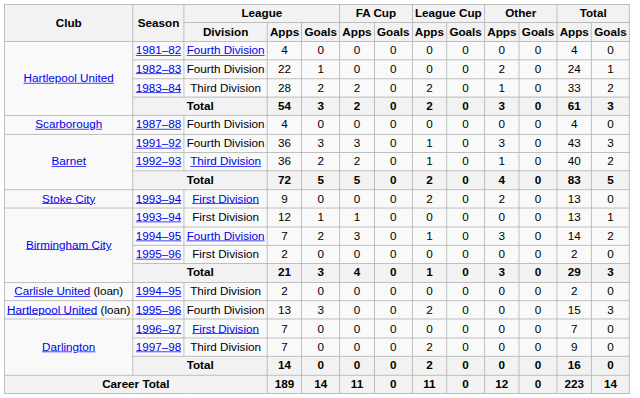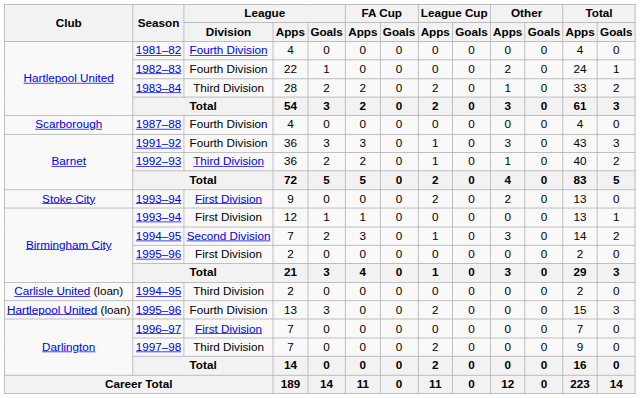 <table class="wikitable" style="text-align: center;">
 <tr>
 <th rowspan="2">Club</th>
 <th rowspan="2">Season</th>
 <th colspan="3">League</th>
 <th colspan="2">FA Cup</th>
 <th colspan="2">League Cup</th>
 <th colspan="2">Other</th>
 <th colspan="2">Total</th>
 </tr>
 <tr>
 <th>Division</th>
 <th>Apps</th>
 <th>Goals</th>
 <th>Apps</th>
 <th>Goals</th>
 <th>Apps</th>
 <th>Goals</th>
 <th>Apps</th>
 <th>Goals</th>
 <th>Apps</th>
 <th>Goals</th>
 </tr>
 <tr>
 <td rowspan=4><a href='#'>Hartlepool United</a></td>
 <td><a href='#'>1981–82</a></td>
 <td><a href='#'>Fourth Division</a></td>
 <td>4</td>
 <td>0</td>
 <td>0</td>
 <td>0</td>
 <td>0</td>
 <td>0</td>
 <td>0</td>
 <td>0</td>
 <td>4</td>
 <td>0</td>
 </tr>
 <tr>
 <td><a href='#'>1982–83</a></td>
 <td>Fourth Division</td>
 <td>22</td>
 <td>1</td>
 <td>0</td>
 <td>0</td>
 <td>0</td>
 <td>0</td>
 <td>2</td>
 <td>0</td>
 <td>24</td>
 <td>1</td>
 </tr>
 <tr>
 <td><a href='#'>1983–84</a></td>
 <td>Third Division</td>
 <td>28</td>
 <td>2</td>
 <td>2</td>
 <td>0</td>
 <td>2</td>
 <td>0</td>
 <td>1</td>
 <td>0</td>
 <td>33</td>
 <td>2</td>
 </tr>
 <tr>
 <th colspan=2>Total</th>
 <th>54</th>
 <th>3</th>
 <th>2</th>
 <th>0</th>
 <th>2</th>
 <th>0</th>
 <th>3</th>
 <th>0</th>
 <th>61</th>
 <th>3</th>
 </tr>
 <tr>
 <td><a href='#'>Scarborough</a></td>
 <td><a href='#'>1987–88</a></td>
 <td>Fourth Division</td>
 <td>4</td>
 <td>0</td>
 <td>0</td>
 <td>0</td>
 <td>0</td>
 <td>0</td>
 <td>0</td>
 <td>0</td>
 <td>4</td>
 <td>0</td>
 </tr>
 <tr>
 <td rowspan=3><a href='#'>Barnet</a></td>
 <td><a href='#'>1991–92</a></td>
 <td>Fourth Division</td>
 <td>36</td>
 <td>3</td>
 <td>3</td>
 <td>0</td>
 <td>1</td>
 <td>0</td>
 <td>3</td>
 <td>0</td>
 <td>43</td>
 <td>3</td>
 </tr>
 <tr>
 <td><a href='#'>1992–93</a></td>
 <td><a href='#'>Third Division</a></td>
 <td>36</td>
 <td>2</td>
 <td>2</td>
 <td>0</td>
 <td>1</td>
 <td>0</td>
 <td>1</td>
 <td>0</td>
 <td>40</td>
 <td>2</td>
 </tr>
 <tr>
 <th colspan=2>Total</th>
 <th>72</th>
 <th>5</th>
 <th>5</th>
 <th>0</th>
 <th>2</th>
 <th>0</th>
 <th>4</th>
 <th>0</th>
 <th>83</th>
 <th>5</th>
 </tr>
 <tr>
 <td><a href='#'>Stoke City</a></td>
 <td><a href='#'>1993–94</a></td>
 <td><a href='#'>First Division</a></td>
 <td>9</td>
 <td>0</td>
 <td>0</td>
 <td>0</td>
 <td>2</td>
 <td>0</td>
 <td>2</td>
 <td>0</td>
 <td>13</td>
 <td>0</td>
 </tr>
 <tr>
 <td rowspan=4><a href='#'>Birmingham City</a></td>
 <td><a href='#'>1993–94</a></td>
 <td>First Division</td>
 <td>12</td>
 <td>1</td>
 <td>1</td>
 <td>0</td>
 <td>0</td>
 <td>0</td>
 <td>0</td>
 <td>0</td>
 <td>13</td>
 <td>1</td>
 </tr>
 <tr>
 <td><a href='#'>1994–95</a></td>
-<td><a href='#'>Fourth Division</a></td>
+<td><a href='#'>Second Division</a></td>
 <td>7</td>
 <td>2</td>
 <td>3</td>
 <td>0</td>
 <td>1</td>
 <td>0</td>
 <td>3</td>
 <td>0</td>
 <td>14</td>
 <td>2</td>
 </tr>
 <tr>
 <td><a href='#'>1995–96</a></td>
 <td>First Division</td>
 <td>2</td>
 <td>0</td>
 <td>0</td>
 <td>0</td>
 <td>0</td>
 <td>0</td>
 <td>0</td>
 <td>0</td>
 <td>2</td>
 <td>0</td>
 </tr>
 <tr>
 <th colspan=2>Total</th>
 <th>21</th>
 <th>3</th>
 <th>4</th>
 <th>0</th>
 <th>1</th>
 <th>0</th>
 <th>3</th>
 <th>0</th>
 <th>29</th>
 <th>3</th>
 </tr>
 <tr>
 <td><a href='#'>Carlisle United</a> (loan)</td>
 <td><a href='#'>1994–95</a></td>
 <td>Third Division</td>
 <td>2</td>
 <td>0</td>
 <td>0</td>
 <td>0</td>
 <td>0</td>
 <td>0</td>
 <td>0</td>
 <td>0</td>
 <td>2</td>
 <td>0</td>
 </tr>
 <tr>
 <td><a href='#'>Hartlepool United</a> (loan)</td>
 <td><a href='#'>1995–96</a></td>
 <td>Fourth Division</td>
 <td>13</td>
 <td>3</td>
 <td>0</td>
 <td>0</td>
 <td>2</td>
 <td>0</td>
 <td>0</td>
 <td>0</td>
 <td>15</td>
 <td>3</td>
 </tr>
 <tr>
 <td rowspan=3><a href='#'>Darlington</a></td>
 <td><a href='#'>1996–97</a></td>
 <td><a href='#'>First Division</a></td>
 <td>7</td>
 <td>0</td>
 <td>0</td>
 <td>0</td>
 <td>0</td>
 <td>0</td>
 <td>0</td>
 <td>0</td>
 <td>7</td>
 <td>0</td>
 </tr>
 <tr>
 <td><a href='#'>1997–98</a></td>
 <td>Third Division</td>
 <td>7</td>
 <td>0</td>
 <td>0</td>
 <td>0</td>
 <td>2</td>
 <td>0</td>
 <td>0</td>
 <td>0</td>
 <td>9</td>
 <td>0</td>
 </tr>
 <tr>
 <th colspan=2>Total</th>
 <th>14</th>
 <th>0</th>
 <th>0</th>
 <th>0</th>
 <th>2</th>
 <th>0</th>
 <th>0</th>
 <th>0</th>
 <th>16</th>
 <th>0</th>
 </tr>
 <tr>
 <th colspan="3">Career Total</th>
 <th>189</th>
 <th>14</th>
 <th>11</th>
 <th>0</th>
 <th>11</th>
 <th>0</th>
 <th>12</th>
 <th>0</th>
 <th>223</th>
 <th>14</th>
 </tr>
 </table>
